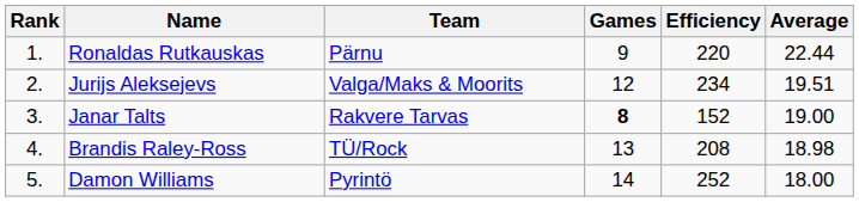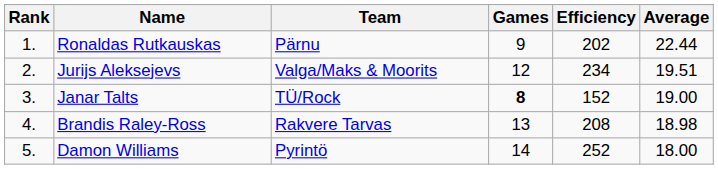 <table class="wikitable" style="text-align: center;">
 <tr>
 <th>Rank</th>
 <th width=200>Name</th>
 <th width=200>Team</th>
 <th width=50>Games</th>
 <th width=75>Efficiency</th>
 <th width=50>Average</th>
 </tr>
 <tr>
 <td>1.</td>
 <td align="left"> <a href='#'>Ronaldas Rutkauskas</a></td>
 <td align="left"> <a href='#'>Pärnu</a></td>
 <td>9</td>
-<td>220</td>
+<td>202</td>
 <td>22.44</td>
 </tr>
 <tr>
 <td>2.</td>
 <td align="left"> <a href='#'>Jurijs Aleksejevs</a></td>
 <td align="left"> <a href='#'>Valga/Maks & Moorits</a></td>
 <td>12</td>
 <td>234</td>
 <td>19.51</td>
 </tr>
 <tr>
 <td>3.</td>
 <td align="left"> <a href='#'>Janar Talts</a></td>
-<td align="left"> <a href='#'>Rakvere Tarvas</a></td>
+<td align="left"> <a href='#'>TÜ/Rock</a></td>
 <td><strong>8</strong></td>
 <td>152</td>
 <td>19.00</td>
 </tr>
 <tr>
 <td>4.</td>
 <td align="left"> <a href='#'>Brandis Raley-Ross</a></td>
-<td align="left"> <a href='#'>TÜ/Rock</a></td>
+<td align="left"> <a href='#'>Rakvere Tarvas</a></td>
 <td>13</td>
 <td>208</td>
 <td>18.98</td>
 </tr>
 <tr>
 <td>5.</td>
 <td align="left"> <a href='#'>Damon Williams</a></td>
 <td align="left"> <a href='#'>Pyrintö</a></td>
 <td>14</td>
 <td>252</td>
 <td>18.00</td>
 </tr>
 </table>
